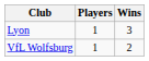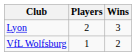 <table class="wikitable">
 <tr>
 <th>Club</th>
 <th>Players</th>
 <th>Wins</th>
 </tr>
 <tr>
 <td> <a href='#'>Lyon</a></td>
-<td align=center>1</td>
+<td align=center>2</td>
 <td align=center>3</td>
 </tr>
 <tr>
 <td> <a href='#'>VfL Wolfsburg</a></td>
 <td align=center>1</td>
 <td align=center>2</td>
 </tr>
 </table>
